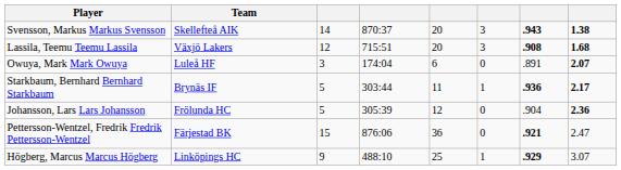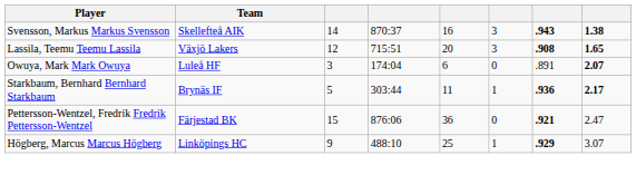 <table class="wikitable sortable">
 <tr>
 <th style="width: 15em;">Player</th>
 <th style="width: 13em;">Team</th>
 <th style="width: 3.5em;"></th>
 <th style="width: 6em;"></th>
 <th style="width: 4em;"></th>
 <th style="width: 3.5em;"></th>
 <th style="width: 4em;"></th>
 <th style="width: 4em;"></th>
 </tr>
 <tr>
 <td><span>Svensson, Markus</span>  <a href='#'>Markus Svensson</a></td>
 <td><a href='#'>Skellefteå AIK</a></td>
 <td>14</td>
 <td>870:37</td>
-<td>20</td>
+<td>16</td>
 <td>3</td>
 <td><strong>.943</strong></td>
 <td><strong>1.38</strong></td>
 </tr>
 <tr>
 <td><span>Lassila, Teemu</span>  <a href='#'>Teemu Lassila</a></td>
 <td><a href='#'>Växjö Lakers</a></td>
 <td>12</td>
 <td>715:51</td>
 <td>20</td>
 <td>3</td>
 <td><strong>.908</strong></td>
-<td><strong>1.68</strong></td>
+<td><strong>1.65</strong></td>
 </tr>
 <tr>
 <td><span>Owuya, Mark</span>  <a href='#'>Mark Owuya</a></td>
 <td><a href='#'>Luleå HF</a></td>
 <td>3</td>
 <td>174:04</td>
 <td>6</td>
 <td>0</td>
 <td>.891</td>
 <td><strong>2.07</strong></td>
 </tr>
 <tr>
 <td><span>Starkbaum, Bernhard</span>  <a href='#'>Bernhard Starkbaum</a></td>
 <td><a href='#'>Brynäs IF</a></td>
 <td>5</td>
 <td>303:44</td>
 <td>11</td>
 <td>1</td>
 <td><strong>.936</strong></td>
 <td><strong>2.17</strong></td>
 </tr>
 <tr>
-<td><span>Johansson, Lars</span>  <a href='#'>Lars Johansson</a></td>
-<td><a href='#'>Frölunda HC</a></td>
-<td>5</td>
-<td>305:39</td>
-<td>12</td>
-<td>0</td>
-<td>.904</td>
-<td><strong>2.36</strong></td>
-</tr>
-<tr>
 <td><span>Pettersson-Wentzel, Fredrik</span>  <a href='#'>Fredrik Pettersson-Wentzel</a></td>
 <td><a href='#'>Färjestad BK</a></td>
 <td>15</td>
 <td>876:06</td>
 <td>36</td>
 <td>0</td>
 <td><strong>.921</strong></td>
 <td>2.47</td>
 </tr>
 <tr>
 <td><span>Högberg, Marcus</span>  <a href='#'>Marcus Högberg</a></td>
 <td><a href='#'>Linköpings HC</a></td>
 <td>9</td>
 <td>488:10</td>
 <td>25</td>
 <td>1</td>
 <td><strong>.929</strong></td>
 <td>3.07</td>
 </tr>
 </table>
